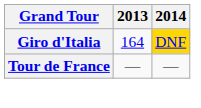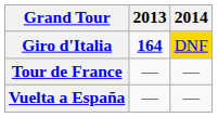 <table class="wikitable plainrowheaders">
 <tr>
 <th scope="col"><a href='#'>Grand Tour</a></th>
 <th scope="col">2013</th>
 <th scope="col">2014</th>
 </tr>
 <tr style="text-align:center;">
 <th scope="row"> <a href='#'>Giro d'Italia</a></th>
-<td><a href='#'>164</a></td>
+<td><strong><a href='#'>164</a></strong></td>
 <td style="background: gold;"><a href='#'>DNF</a></td>
 </tr>
 <tr style="text-align:center;">
 <th scope="row"> <a href='#'>Tour de France</a></th>
 <td>—</td>
 <td>—</td>
 </tr>
+<tr style="text-align:center;">
+<th scope="row"> <a href='#'>Vuelta a España</a></th>
+<td>—</td>
+<td>—</td>
+</tr>
 </table>
